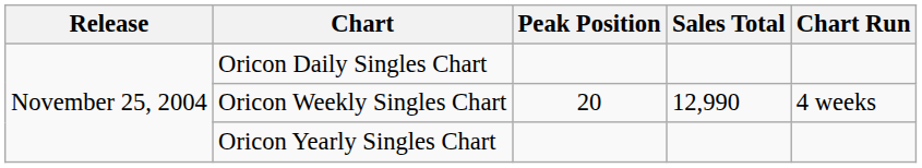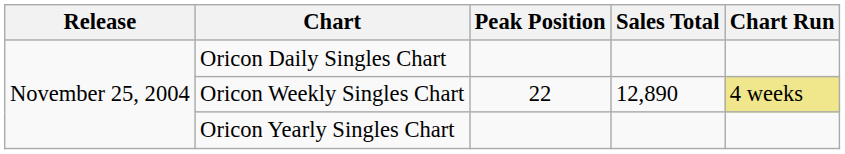 <table class="wikitable">
 <tr>
 <th>Release</th>
 <th>Chart</th>
 <th>Peak Position</th>
 <th>Sales Total</th>
 <th>Chart Run</th>
 </tr>
 <tr>
 <td rowspan="3">November 25, 2004</td>
 <td>Oricon Daily Singles Chart</td>
 <td align="center"></td>
 <td></td>
 <td></td>
 </tr>
 <tr>
 <td>Oricon Weekly Singles Chart</td>
-<td align="center">20</td>
-<td>12,990</td>
-<td>4 weeks</td>
+<td align="center">22</td>
+<td>12,890</td>
+<td style="background: khaki;">4 weeks</td>
 </tr>
 <tr>
 <td>Oricon Yearly Singles Chart</td>
 <td align="center"></td>
 <td></td>
 <td></td>
 </tr>
 </table>
